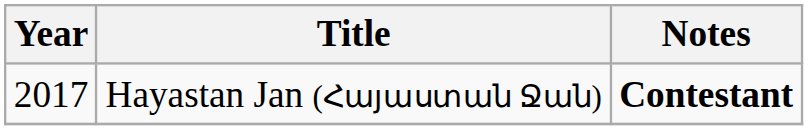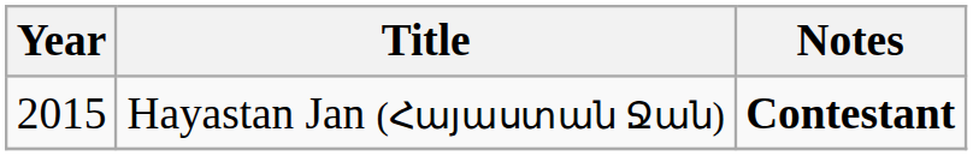 <table class="wikitable sortable">
 <tr>
 <th>Year</th>
 <th>Title</th>
 <th class="unsortable">Notes</th>
 </tr>
 <tr>
-<td>2017</td>
+<td>2015</td>
 <td>Hayastan Jan <small> (Հայաստան Ջան)</small></td>
 <td><strong>Contestant</strong></td>
 </tr>
 <tr>
 </tr>
 </table>
